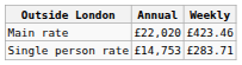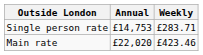 <table class="wikitable">
 <tr>
 <th>Outside London</th>
 <th>Annual</th>
 <th>Weekly</th>
 </tr>
 <tr>
+<td>Single person rate</td>
+<td>£14,753</td>
+<td>£283.71</td>
+</tr>
+<tr>
 <td>Main rate</td>
 <td>£22,020</td>
 <td>£423.46</td>
 </tr>
-<tr>
-<td>Single person rate</td>
-<td>£14,753</td>
-<td>£283.71</td>
-</tr>
 </table>
